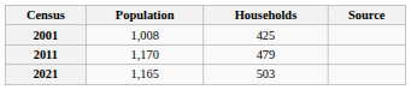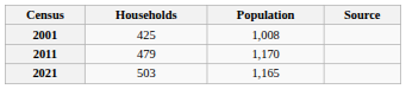 <table class="wikitable" style="width:32em; text-align:center;">
 <tr>
 <th scope=col>Census</th>
+<th scope=col>Households</th>
 <th scope=col>Population</th>
-<th scope=col>Households</th>
 <th scope=sol>Source</th>
 </tr>
 <tr>
 <th scope=row>2001</th>
+<td>425</td>
 <td>1,008</td>
-<td>425</td>
 <td></td>
 </tr>
 <tr>
 <th scope=row>2011</th>
+<td>479</td>
 <td>1,170</td>
-<td>479</td>
 <td></td>
 </tr>
 <tr>
 <th scope=row>2021</th>
+<td>503</td>
 <td>1,165</td>
-<td>503</td>
 <td></td>
 </tr>
 </table>
